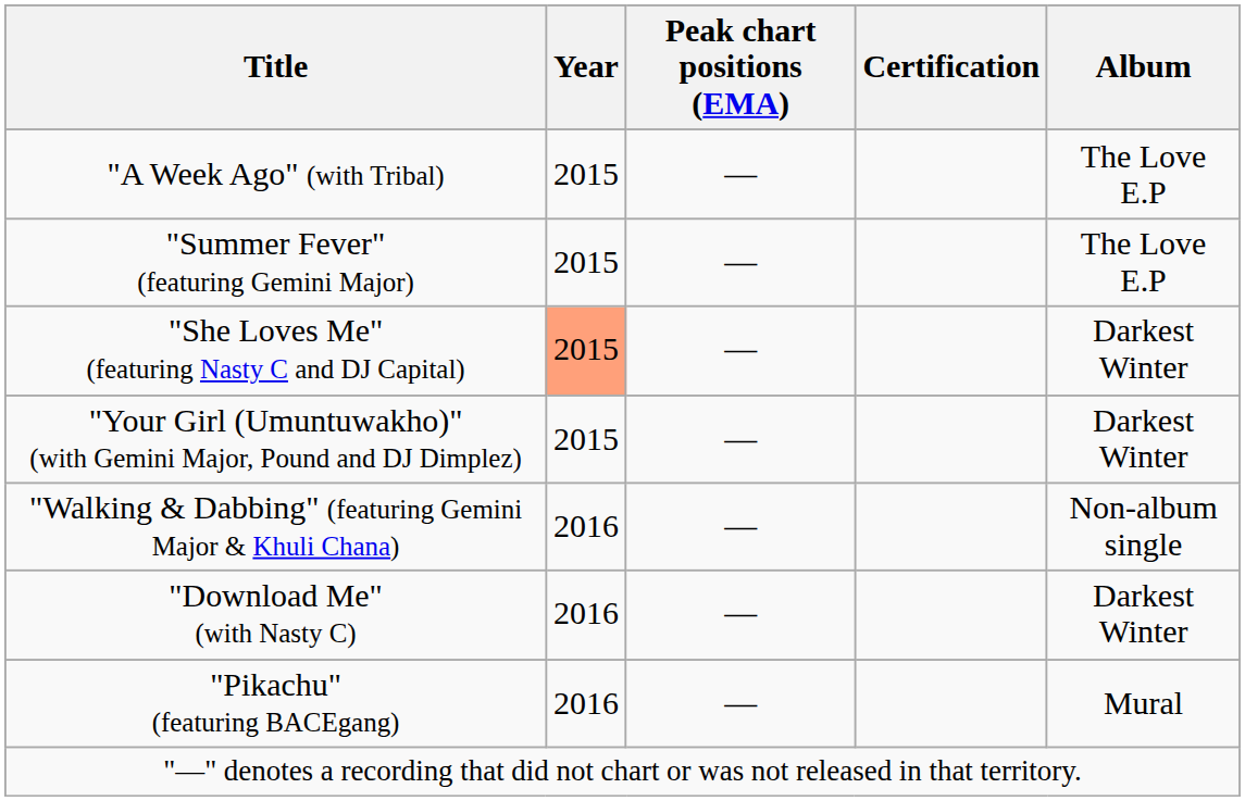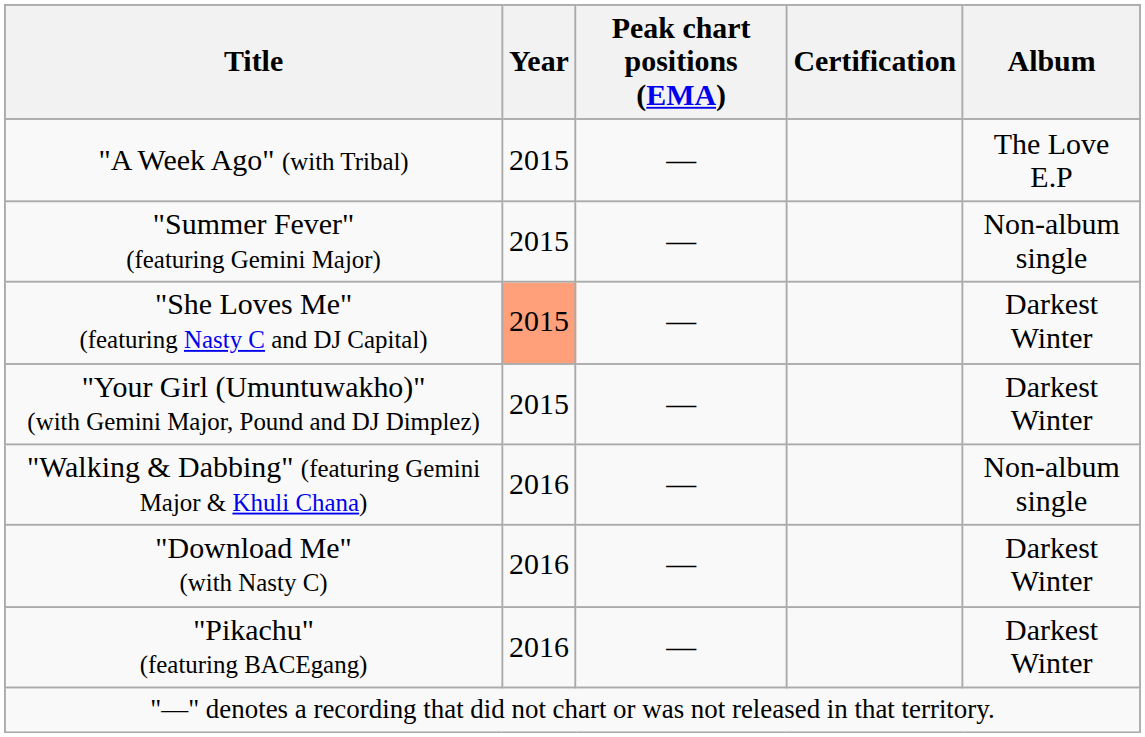 <table class="wikitable plainrowheaders" style="text-align:center;">
 <tr>
 <th>Title</th>
 <th>Year</th>
 <th>Peak chart positions<br>(<a href='#'>EMA</a>)</th>
 <th>Certification</th>
 <th>Album</th>
 </tr>
 <tr>
 <td>"A Week Ago" <small>(with Tribal)</small></td>
 <td>2015</td>
 <td>—</td>
 <td></td>
 <td>The Love E.P</td>
 </tr>
 <tr>
 <td>"Summer Fever"<br><small>(featuring Gemini Major)</small></td>
 <td>2015</td>
 <td>—</td>
 <td></td>
-<td>The Love E.P</td>
+<td>Non-album single</td>
 </tr>
 <tr>
 <td>"She Loves Me"<br><small>(featuring <a href='#'>Nasty C</a> and DJ Capital)</small></td>
 <td style="background: lightsalmon;">2015</td>
 <td>—</td>
 <td></td>
 <td>Darkest Winter</td>
 </tr>
 <tr>
 <td>"Your Girl (Umuntuwakho)"<br><small>(with Gemini Major, Pound and DJ Dimplez)</small></td>
 <td>2015</td>
 <td>—</td>
 <td></td>
 <td>Darkest Winter</td>
 </tr>
 <tr>
 <td>"Walking & Dabbing" <small> (featuring Gemini Major & <a href='#'>Khuli Chana</a>)</small></td>
 <td>2016</td>
 <td>—</td>
 <td></td>
 <td>Non-album single</td>
 </tr>
 <tr>
 <td>"Download Me"<br><small>(with Nasty C)</small></td>
 <td>2016</td>
 <td>—</td>
 <td></td>
 <td>Darkest Winter</td>
 </tr>
 <tr>
 <td>"Pikachu"<br><small>(featuring BACEgang)</small></td>
 <td>2016</td>
 <td>—</td>
 <td></td>
-<td>Mural</td>
+<td>Darkest Winter</td>
 </tr>
 <tr>
 <td colspan="14" style="font-size:90%">"—" denotes a recording that did not chart or was not released in that territory.</td>
 </tr>
 </table>
